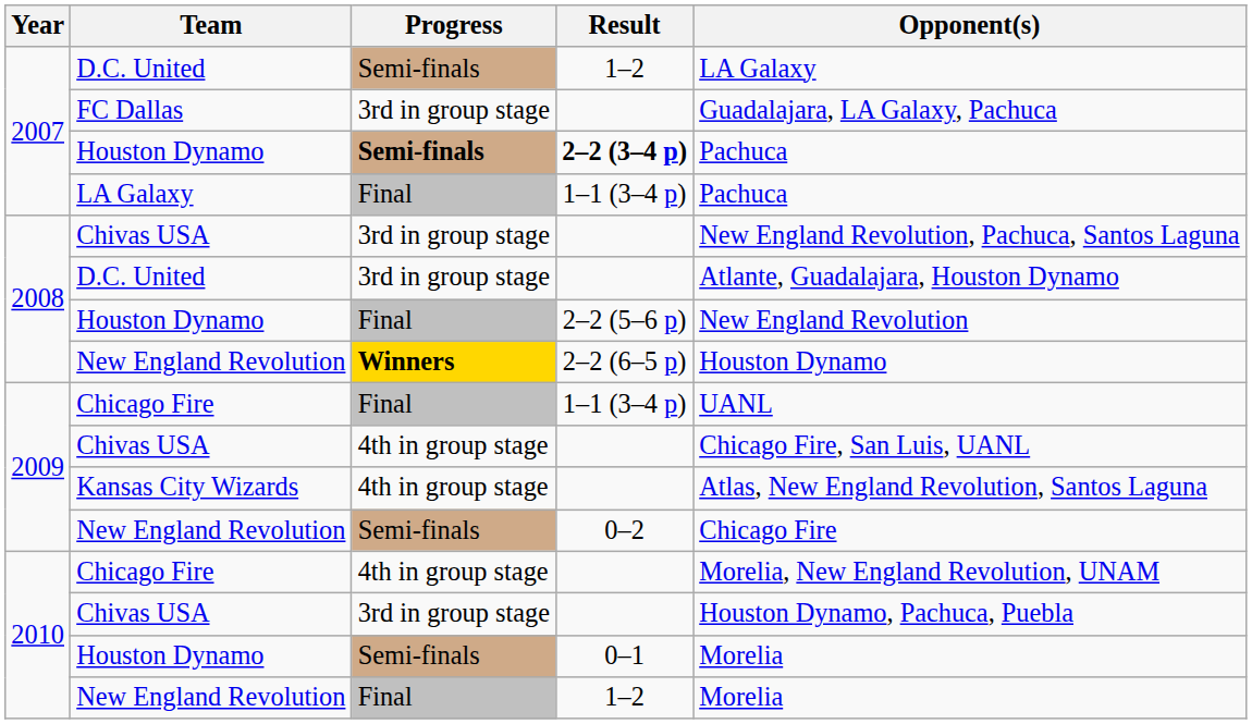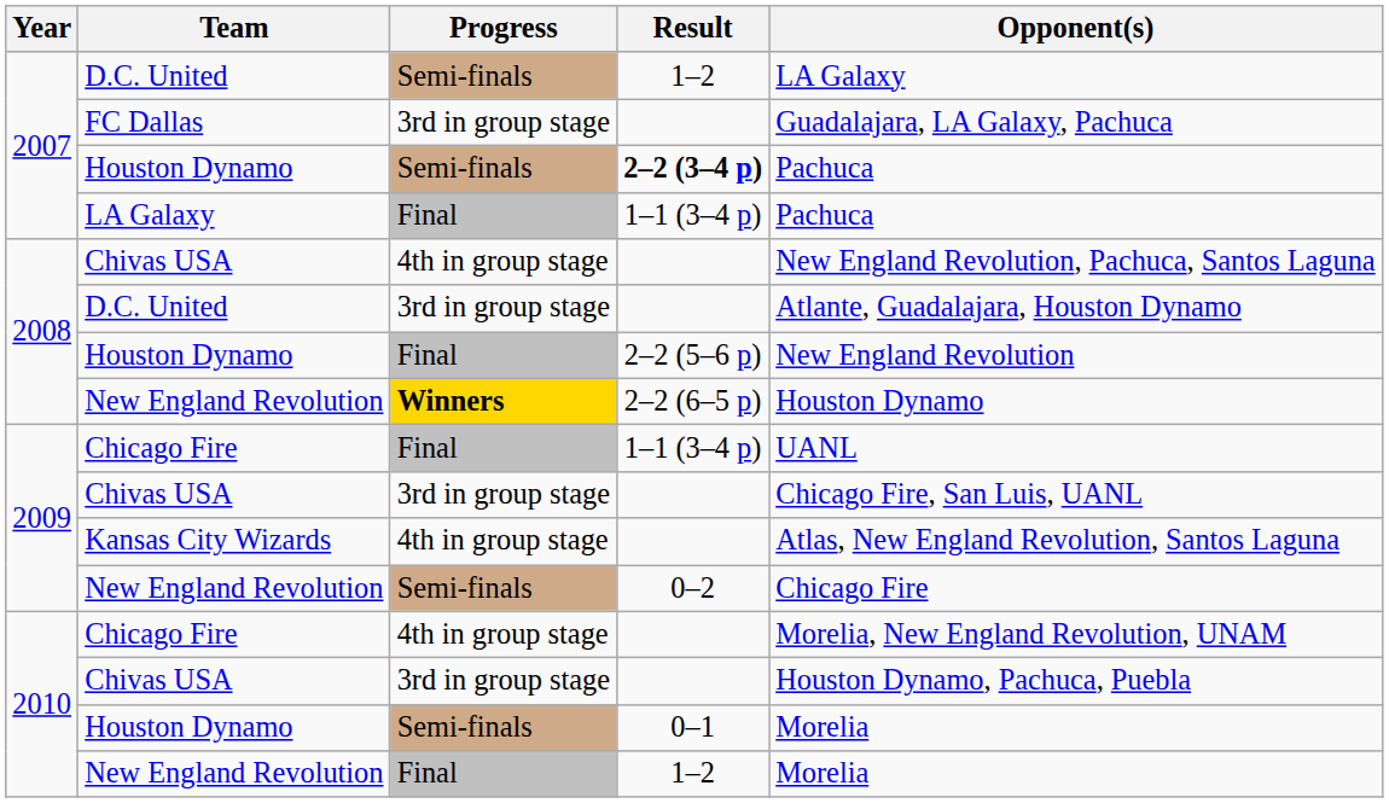 <table class="wikitable">
 <tr>
 <th>Year</th>
 <th>Team</th>
 <th>Progress</th>
 <th>Result</th>
 <th>Opponent(s)</th>
 </tr>
 <tr>
 <td rowspan="4"><a href='#'>2007</a></td>
 <td><a href='#'>D.C. United</a></td>
 <td bgcolor="CFAA88">Semi-finals</td>
 <td align=center>1–2</td>
 <td> <a href='#'>LA Galaxy</a></td>
 </tr>
 <tr>
 <td><a href='#'>FC Dallas</a></td>
 <td>3rd in group stage</td>
 <td></td>
 <td> <a href='#'>Guadalajara</a>,  <a href='#'>LA Galaxy</a>,  <a href='#'>Pachuca</a></td>
 </tr>
 <tr>
 <td><a href='#'>Houston Dynamo</a></td>
-<td bgcolor="CFAA88"><strong>Semi-finals</strong></td>
+<td bgcolor="CFAA88">Semi-finals</td>
 <td align=center><strong>2–2 (3–4 <a href='#'>p</a>)</strong></td>
 <td> <a href='#'>Pachuca</a></td>
 </tr>
 <tr>
 <td><a href='#'>LA Galaxy</a></td>
 <td bgcolor=Silver>Final</td>
 <td align=center>1–1 (3–4 <a href='#'>p</a>)</td>
 <td> <a href='#'>Pachuca</a></td>
 </tr>
 <tr>
 <td rowspan="4"><a href='#'>2008</a></td>
 <td><a href='#'>Chivas USA</a></td>
-<td>3rd in group stage</td>
+<td>4th in group stage</td>
 <td></td>
 <td> <a href='#'>New England Revolution</a>,  <a href='#'>Pachuca</a>,  <a href='#'>Santos Laguna</a></td>
 </tr>
 <tr>
 <td><a href='#'>D.C. United</a></td>
 <td>3rd in group stage</td>
 <td></td>
 <td> <a href='#'>Atlante</a>,  <a href='#'>Guadalajara</a>,  <a href='#'>Houston Dynamo</a></td>
 </tr>
 <tr>
 <td><a href='#'>Houston Dynamo</a></td>
 <td bgcolor=Silver>Final</td>
 <td align=center>2–2 (5–6 <a href='#'>p</a>)</td>
 <td> <a href='#'>New England Revolution</a></td>
 </tr>
 <tr>
 <td><a href='#'>New England Revolution</a></td>
 <td bgcolor=Gold><strong>Winners</strong></td>
 <td align=center>2–2 (6–5 <a href='#'>p</a>)</td>
 <td> <a href='#'>Houston Dynamo</a></td>
 </tr>
 <tr>
 <td rowspan="4"><a href='#'>2009</a></td>
 <td><a href='#'>Chicago Fire</a></td>
 <td bgcolor=Silver>Final</td>
 <td align=center>1–1 (3–4 <a href='#'>p</a>)</td>
 <td> <a href='#'>UANL</a></td>
 </tr>
 <tr>
 <td><a href='#'>Chivas USA</a></td>
-<td>4th in group stage</td>
+<td>3rd in group stage</td>
 <td></td>
 <td> <a href='#'>Chicago Fire</a>,  <a href='#'>San Luis</a>,  <a href='#'>UANL</a></td>
 </tr>
 <tr>
 <td><a href='#'>Kansas City Wizards</a></td>
 <td>4th in group stage</td>
 <td></td>
 <td> <a href='#'>Atlas</a>,  <a href='#'>New England Revolution</a>,  <a href='#'>Santos Laguna</a></td>
 </tr>
 <tr>
 <td><a href='#'>New England Revolution</a></td>
 <td bgcolor="CFAA88">Semi-finals</td>
 <td align=center>0–2</td>
 <td> <a href='#'>Chicago Fire</a></td>
 </tr>
 <tr>
 <td rowspan="4"><a href='#'>2010</a></td>
 <td><a href='#'>Chicago Fire</a></td>
 <td>4th in group stage</td>
 <td></td>
 <td> <a href='#'>Morelia</a>,  <a href='#'>New England Revolution</a>,  <a href='#'>UNAM</a></td>
 </tr>
 <tr>
 <td><a href='#'>Chivas USA</a></td>
 <td>3rd in group stage</td>
 <td></td>
 <td> <a href='#'>Houston Dynamo</a>,  <a href='#'>Pachuca</a>,  <a href='#'>Puebla</a></td>
 </tr>
 <tr>
 <td><a href='#'>Houston Dynamo</a></td>
 <td bgcolor="CFAA88">Semi-finals</td>
 <td align=center>0–1</td>
 <td> <a href='#'>Morelia</a></td>
 </tr>
 <tr>
 <td><a href='#'>New England Revolution</a></td>
 <td bgcolor=Silver>Final</td>
 <td align=center>1–2</td>
 <td> <a href='#'>Morelia</a></td>
 </tr>
 </table>
